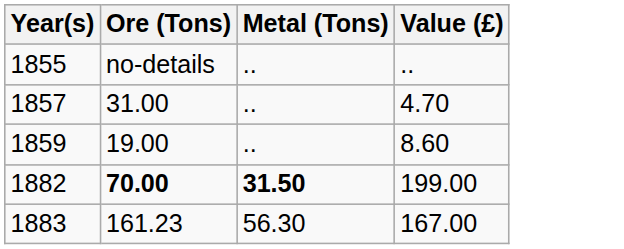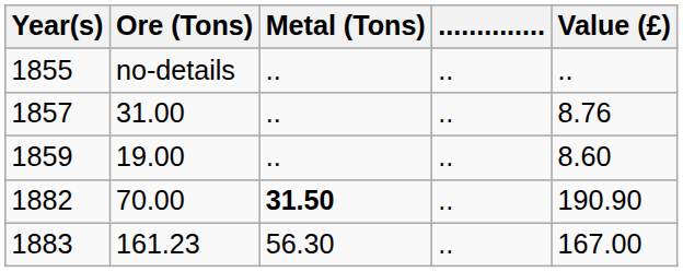 <table class="wikitable sortable mw-collapsible mw-collapsed">
 <tr>
 <th>Year(s)</th>
 <th>Ore (Tons)</th>
 <th>Metal (Tons)</th>
+<th>..............</th>
 <th>Value (£)</th>
 </tr>
 <tr>
 <td>1855</td>
 <td>no-details</td>
 <td>..</td>
 <td>..</td>
+<td>..</td>
 </tr>
 <tr>
 <td>1857</td>
 <td>31.00</td>
 <td>..</td>
-<td>4.70</td>
+<td>..</td>
+<td>8.76</td>
 </tr>
 <tr>
 <td>1859</td>
 <td>19.00</td>
 <td>..</td>
+<td>..</td>
 <td>8.60</td>
 </tr>
 <tr>
 <td>1882</td>
-<td><strong>70.00</strong></td>
+<td>70.00</td>
 <td><strong>31.50</strong></td>
-<td>199.00</td>
+<td>..</td>
+<td>190.90</td>
 </tr>
 <tr>
 <td>1883</td>
 <td>161.23</td>
 <td>56.30</td>
+<td>..</td>
 <td>167.00</td>
 </tr>
 </table>
